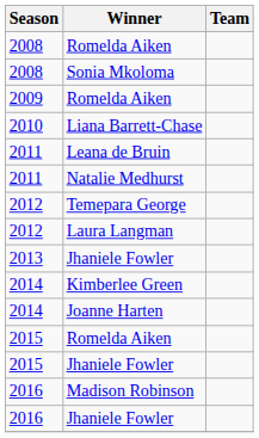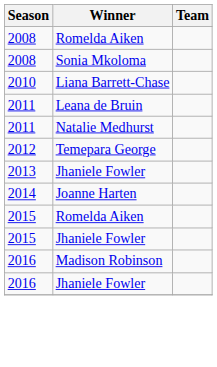 <table class="wikitable collapsible">
 <tr>
 <th>Season</th>
 <th>Winner</th>
 <th>Team</th>
 </tr>
 <tr>
 <td><a href='#'>2008</a></td>
 <td> <a href='#'>Romelda Aiken</a>  <em></em></td>
 <td></td>
 </tr>
 <tr>
 <td><a href='#'>2008</a></td>
 <td> <a href='#'>Sonia Mkoloma</a> <em></em></td>
-<td></td>
-</tr>
-<tr>
-<td><a href='#'>2009</a></td>
-<td> <a href='#'>Romelda Aiken</a></td>
 <td></td>
 </tr>
 <tr>
 <td><a href='#'>2010</a></td>
 <td> <a href='#'>Liana Barrett-Chase</a></td>
 <td></td>
 </tr>
 <tr>
 <td><a href='#'>2011</a></td>
 <td> <a href='#'>Leana de Bruin</a> <em></em></td>
 <td></td>
 </tr>
 <tr>
 <td><a href='#'>2011</a></td>
 <td> <a href='#'>Natalie Medhurst</a> <em></em></td>
 <td></td>
 </tr>
 <tr>
 <td><a href='#'>2012</a></td>
 <td> <a href='#'>Temepara George</a> <em></em></td>
 <td></td>
 </tr>
 <tr>
-<td><a href='#'>2012</a></td>
-<td> <a href='#'>Laura Langman</a> <em></em></td>
-<td></td>
-</tr>
-<tr>
 <td><a href='#'>2013</a></td>
 <td> <a href='#'>Jhaniele Fowler</a></td>
-<td></td>
-</tr>
-<tr>
-<td><a href='#'>2014</a></td>
-<td> <a href='#'>Kimberlee Green</a> <em> </em></td>
 <td></td>
 </tr>
 <tr>
 <td><a href='#'>2014</a></td>
 <td> <a href='#'>Joanne Harten</a> <em></em></td>
 <td></td>
 </tr>
 <tr>
 <td><a href='#'>2015</a></td>
 <td> <a href='#'>Romelda Aiken</a> <em></em></td>
 <td></td>
 </tr>
 <tr>
 <td><a href='#'>2015</a></td>
 <td> <a href='#'>Jhaniele Fowler</a>  <em></em></td>
 <td></td>
 </tr>
 <tr>
 <td><a href='#'>2016</a></td>
 <td> <a href='#'>Madison Robinson</a> <em></em></td>
 <td></td>
 </tr>
 <tr>
 <td><a href='#'>2016</a></td>
 <td> <a href='#'>Jhaniele Fowler</a>  <em></em></td>
 <td></td>
 </tr>
 <tr>
 </tr>
 </table>
